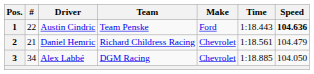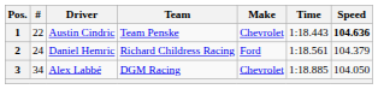 <table class="wikitable" style="font-size:95%">
 <tr>
 <th>Pos.</th>
 <th>#</th>
 <th>Driver</th>
 <th>Team</th>
 <th>Make</th>
 <th>Time</th>
 <th>Speed</th>
 </tr>
 <tr>
 <th>1</th>
 <td>22</td>
 <td><a href='#'>Austin Cindric</a></td>
 <td><a href='#'>Team Penske</a></td>
-<td><a href='#'>Ford</a></td>
+<td><a href='#'>Chevrolet</a></td>
 <td>1:18.443</td>
 <td><strong>104.636</strong></td>
 </tr>
 <tr>
 <th>2</th>
-<td>21</td>
+<td>24</td>
 <td><a href='#'>Daniel Hemric</a></td>
 <td><a href='#'>Richard Childress Racing</a></td>
-<td><a href='#'>Chevrolet</a></td>
+<td><a href='#'>Ford</a></td>
 <td>1:18.561</td>
-<td>104.479</td>
+<td>104.379</td>
 </tr>
 <tr>
 <th>3</th>
 <td>34</td>
 <td><a href='#'>Alex Labbé</a></td>
 <td><a href='#'>DGM Racing</a></td>
 <td><a href='#'>Chevrolet</a></td>
 <td>1:18.885</td>
 <td>104.050</td>
 </tr>
 <tr>
 <th colspan="7"></th>
 </tr>
 </table>
